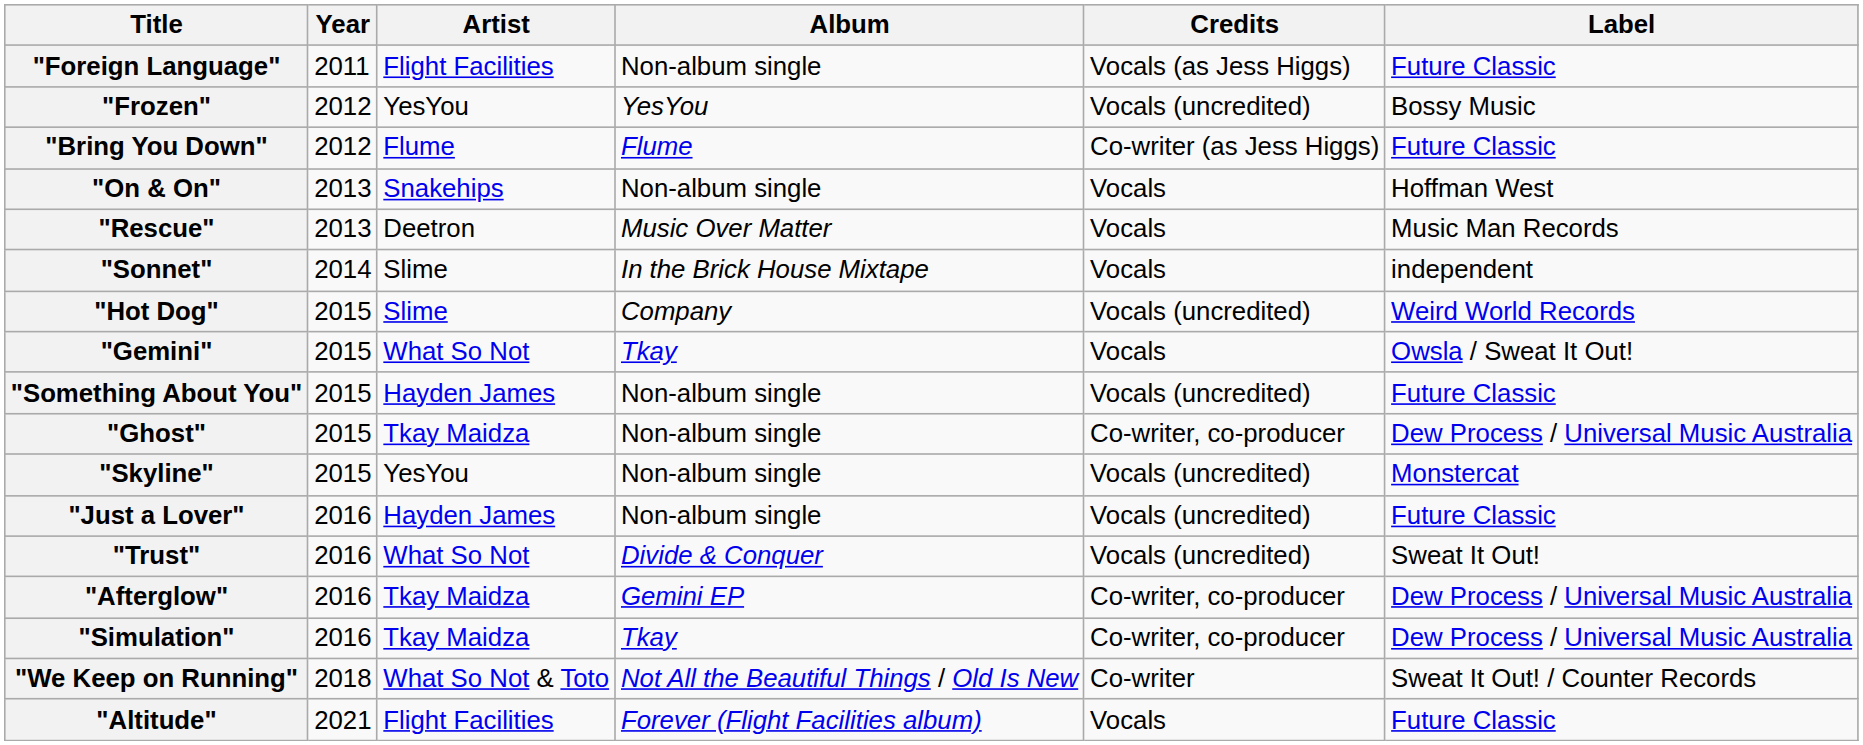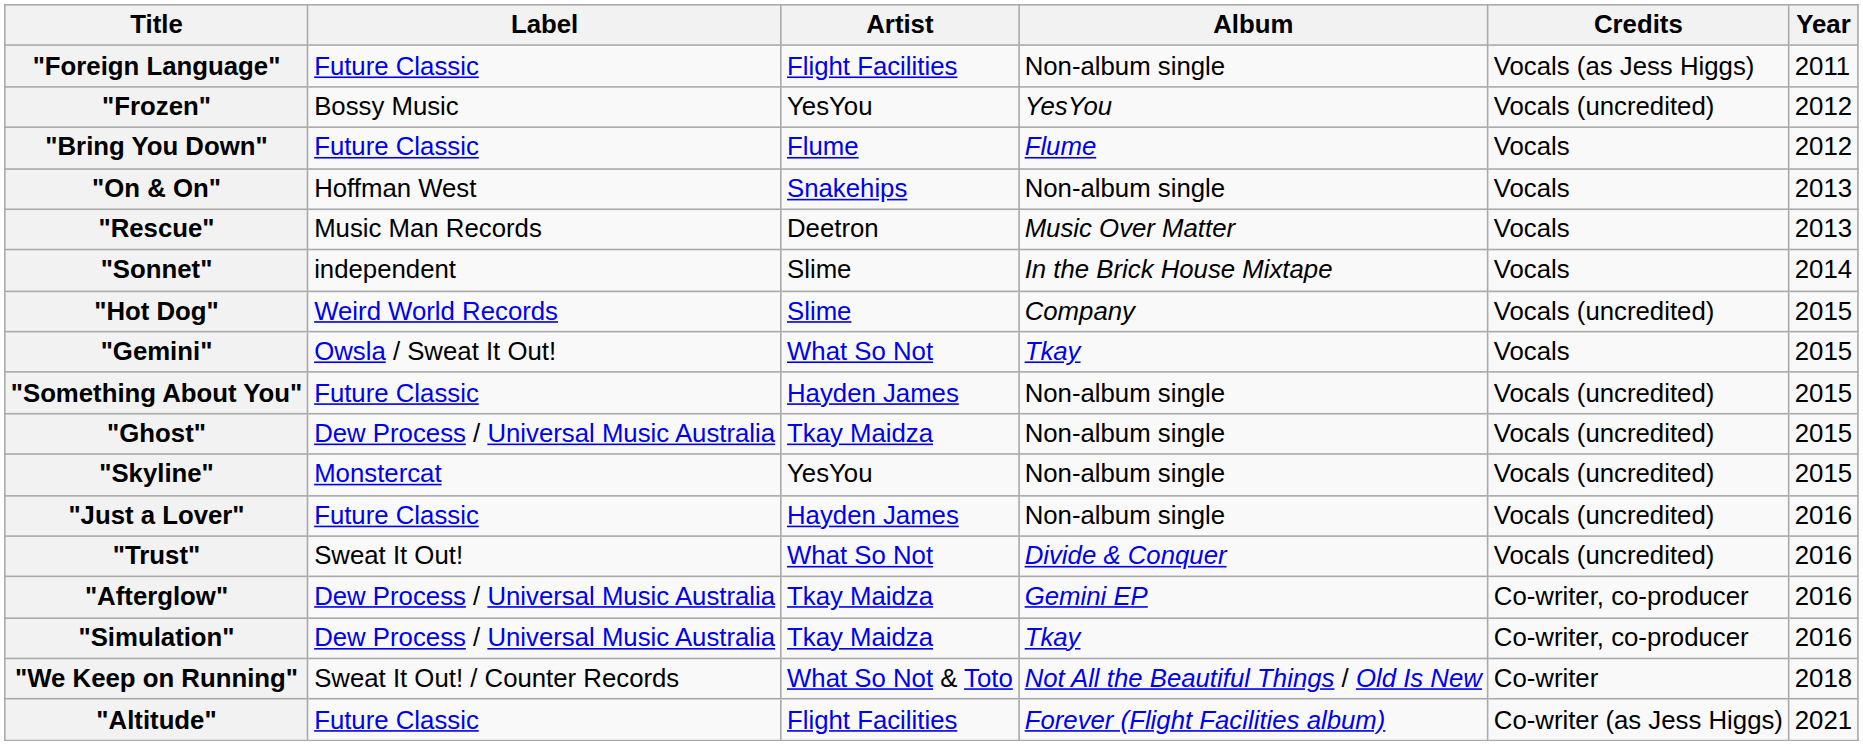 <table class="wikitable plainrowheaders">
 <tr>
 <th>Title</th>
-<th>Year</th>
+<th>Label</th>
 <th>Artist</th>
 <th>Album</th>
 <th>Credits</th>
-<th>Label</th>
+<th>Year</th>
 </tr>
 <tr>
 <th scope="row">"Foreign Language"</th>
-<td>2011</td>
+<td><a href='#'>Future Classic</a></td>
 <td><a href='#'>Flight Facilities</a></td>
 <td>Non-album single</td>
 <td>Vocals (as Jess Higgs)</td>
-<td><a href='#'>Future Classic</a></td>
+<td>2011</td>
 </tr>
 <tr>
 <th scope="row">"Frozen"</th>
-<td>2012</td>
+<td>Bossy Music</td>
 <td>YesYou</td>
 <td><em>YesYou</em></td>
 <td>Vocals (uncredited)</td>
-<td>Bossy Music</td>
+<td>2012</td>
 </tr>
 <tr>
 <th scope="row">"Bring You Down"</th>
-<td>2012</td>
+<td><a href='#'>Future Classic</a></td>
 <td><a href='#'>Flume</a></td>
 <td><em><a href='#'>Flume</a></em></td>
-<td>Co-writer (as Jess Higgs)</td>
-<td><a href='#'>Future Classic</a></td>
+<td>Vocals</td>
+<td>2012</td>
 </tr>
 <tr>
 <th scope="row">"On & On"</th>
-<td>2013</td>
+<td>Hoffman West</td>
 <td><a href='#'>Snakehips</a></td>
 <td>Non-album single</td>
 <td>Vocals</td>
-<td>Hoffman West</td>
+<td>2013</td>
 </tr>
 <tr>
 <th scope="row">"Rescue"</th>
-<td>2013</td>
+<td>Music Man Records</td>
 <td>Deetron</td>
 <td><em>Music Over Matter</em></td>
 <td>Vocals</td>
-<td>Music Man Records</td>
+<td>2013</td>
 </tr>
 <tr>
 <th scope="row">"Sonnet"</th>
-<td>2014</td>
+<td>independent</td>
 <td>Slime</td>
 <td><em>In the Brick House Mixtape</em></td>
 <td>Vocals</td>
-<td>independent</td>
+<td>2014</td>
 </tr>
 <tr>
 <th scope="row">"Hot Dog"</th>
-<td>2015</td>
+<td><a href='#'>Weird World Records</a></td>
 <td><a href='#'>Slime</a></td>
 <td><em>Company</em></td>
 <td>Vocals (uncredited)</td>
-<td><a href='#'>Weird World Records</a></td>
+<td>2015</td>
 </tr>
 <tr>
 <th scope="row">"Gemini"</th>
-<td>2015</td>
+<td><a href='#'>Owsla</a> / Sweat It Out!</td>
 <td><a href='#'>What So Not</a></td>
 <td><em><a href='#'>Tkay</a></em></td>
 <td>Vocals</td>
-<td><a href='#'>Owsla</a> / Sweat It Out!</td>
+<td>2015</td>
 </tr>
 <tr>
 <th scope="row">"Something About You"</th>
-<td>2015</td>
+<td><a href='#'>Future Classic</a></td>
 <td><a href='#'>Hayden James</a></td>
 <td>Non-album single</td>
 <td>Vocals (uncredited)</td>
-<td><a href='#'>Future Classic</a></td>
+<td>2015</td>
 </tr>
 <tr>
 <th scope="row">"Ghost"</th>
-<td>2015</td>
+<td><a href='#'>Dew Process</a> / <a href='#'>Universal Music Australia</a></td>
 <td><a href='#'>Tkay Maidza</a></td>
 <td>Non-album single</td>
-<td>Co-writer, co-producer</td>
-<td><a href='#'>Dew Process</a> / <a href='#'>Universal Music Australia</a></td>
+<td>Vocals (uncredited)</td>
+<td>2015</td>
 </tr>
 <tr>
 <th scope="row">"Skyline"</th>
-<td>2015</td>
+<td><a href='#'>Monstercat</a></td>
 <td>YesYou</td>
 <td>Non-album single</td>
 <td>Vocals (uncredited)</td>
-<td><a href='#'>Monstercat</a></td>
+<td>2015</td>
 </tr>
 <tr>
 <th scope="row">"Just a Lover"</th>
-<td>2016</td>
+<td><a href='#'>Future Classic</a></td>
 <td><a href='#'>Hayden James</a></td>
 <td>Non-album single</td>
 <td>Vocals (uncredited)</td>
-<td><a href='#'>Future Classic</a></td>
+<td>2016</td>
 </tr>
 <tr>
 <th scope="row">"Trust"</th>
-<td>2016</td>
+<td>Sweat It Out!</td>
 <td><a href='#'>What So Not</a></td>
 <td><em><a href='#'>Divide & Conquer</a></em></td>
 <td>Vocals (uncredited)</td>
-<td>Sweat It Out!</td>
+<td>2016</td>
 </tr>
 <tr>
 <th scope="row">"Afterglow"</th>
-<td>2016</td>
+<td><a href='#'>Dew Process</a> / <a href='#'>Universal Music Australia</a></td>
 <td><a href='#'>Tkay Maidza</a></td>
 <td><a href='#'><em>Gemini EP</em></a></td>
 <td>Co-writer, co-producer</td>
-<td><a href='#'>Dew Process</a> / <a href='#'>Universal Music Australia</a></td>
+<td>2016</td>
 </tr>
 <tr>
 <th scope="row">"Simulation"</th>
-<td>2016</td>
+<td><a href='#'>Dew Process</a> / <a href='#'>Universal Music Australia</a></td>
 <td><a href='#'>Tkay Maidza</a></td>
 <td><em><a href='#'>Tkay</a></em></td>
 <td>Co-writer, co-producer</td>
-<td><a href='#'>Dew Process</a> / <a href='#'>Universal Music Australia</a></td>
+<td>2016</td>
 </tr>
 <tr>
 <th scope="row">"We Keep on Running"</th>
-<td>2018</td>
+<td>Sweat It Out! / Counter Records</td>
 <td><a href='#'>What So Not</a> & <a href='#'>Toto</a></td>
 <td><em><a href='#'>Not All the Beautiful Things</a></em> / <em><a href='#'>Old Is New</a></em></td>
 <td>Co-writer</td>
-<td>Sweat It Out! / Counter Records</td>
+<td>2018</td>
 </tr>
 <tr>
 <th scope="row">"Altitude"</th>
-<td>2021</td>
+<td><a href='#'>Future Classic</a></td>
 <td><a href='#'>Flight Facilities</a></td>
 <td><em><a href='#'>Forever (Flight Facilities album)</a></em></td>
-<td>Vocals</td>
-<td><a href='#'>Future Classic</a></td>
+<td>Co-writer (as Jess Higgs)</td>
+<td>2021</td>
 </tr>
 </table>
